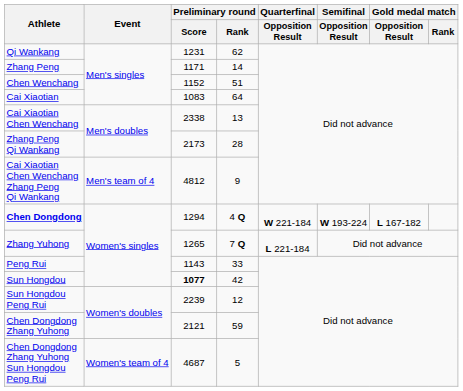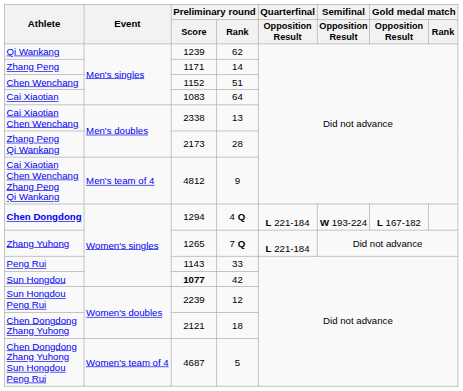 <table class=wikitable style=font-size:90%;text-align:center>
 <tr>
 <th rowspan=2>Athlete</th>
 <th rowspan=2>Event</th>
 <th colspan=2>Preliminary round</th>
 <th>Quarterfinal</th>
 <th>Semifinal</th>
 <th colspan=2>Gold medal match</th>
 </tr>
 <tr style=font-size:95%>
 <th>Score</th>
 <th>Rank</th>
 <th>Opposition<br>Result</th>
 <th>Opposition<br>Result</th>
 <th>Opposition<br>Result</th>
 <th>Rank</th>
 </tr>
 <tr>
 <td align=left><a href='#'>Qi Wankang</a></td>
 <td align=left rowspan=4><a href='#'>Men's singles</a></td>
-<td>1231</td>
+<td>1239</td>
 <td>62</td>
 <td colspan=4 rowspan=7>Did not advance</td>
 </tr>
 <tr>
 <td align=left><a href='#'>Zhang Peng</a></td>
 <td>1171</td>
 <td>14</td>
 </tr>
 <tr>
 <td align=left><a href='#'>Chen Wenchang</a></td>
 <td>1152</td>
 <td>51</td>
 </tr>
 <tr>
 <td align=left><a href='#'>Cai Xiaotian</a></td>
 <td>1083</td>
 <td>64</td>
 </tr>
 <tr>
 <td align=left><a href='#'>Cai Xiaotian</a><br><a href='#'>Chen Wenchang</a></td>
 <td align=left rowspan=2><a href='#'>Men's doubles</a></td>
 <td>2338</td>
 <td>13</td>
 </tr>
 <tr>
 <td align=left><a href='#'>Zhang Peng</a><br><a href='#'>Qi Wankang</a></td>
 <td>2173</td>
 <td>28</td>
 </tr>
 <tr>
 <td align=left><a href='#'>Cai Xiaotian</a><br><a href='#'>Chen Wenchang</a><br><a href='#'>Zhang Peng</a><br><a href='#'>Qi Wankang</a></td>
 <td align=left><a href='#'>Men's team of 4</a></td>
 <td>4812</td>
 <td>9</td>
 </tr>
 <tr>
 <td align=left><strong><a href='#'>Chen Dongdong</a></strong></td>
 <td align=left rowspan=4><a href='#'>Women's singles</a></td>
 <td>1294</td>
 <td>4 <strong>Q</strong></td>
-<td><br><strong>W</strong> 221-184</td>
+<td><br><strong>L</strong> 221-184</td>
 <td><br><strong>W</strong> 193-224</td>
 <td><br><strong>L</strong> 167-182</td>
 <td></td>
 </tr>
 <tr>
 <td align=left><a href='#'>Zhang Yuhong</a></td>
 <td>1265</td>
 <td>7 <strong>Q</strong></td>
 <td><br><strong>L</strong> 221-184</td>
 <td colspan=3>Did not advance</td>
 </tr>
 <tr>
 <td align=left><a href='#'>Peng Rui</a></td>
 <td>1143</td>
 <td>33</td>
 <td rowspan=5 colspan=4>Did not advance</td>
 </tr>
 <tr>
 <td align=left><a href='#'>Sun Hongdou</a></td>
 <td><strong>1077</strong></td>
 <td>42</td>
 </tr>
 <tr>
 <td align=left><a href='#'>Sun Hongdou</a><br><a href='#'>Peng Rui</a></td>
 <td align=left rowspan=2><a href='#'>Women's doubles</a></td>
 <td>2239</td>
 <td>12</td>
 </tr>
 <tr>
 <td align=left><a href='#'>Chen Dongdong</a><br><a href='#'>Zhang Yuhong</a></td>
 <td>2121</td>
-<td>59</td>
+<td>18</td>
 </tr>
 <tr>
 <td align=left><a href='#'>Chen Dongdong</a><br><a href='#'>Zhang Yuhong</a><br><a href='#'>Sun Hongdou</a><br><a href='#'>Peng Rui</a></td>
 <td align=left rowspan=2><a href='#'>Women's team of 4</a></td>
 <td>4687</td>
 <td>5</td>
 </tr>
 </table>
